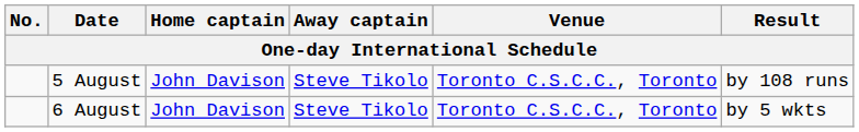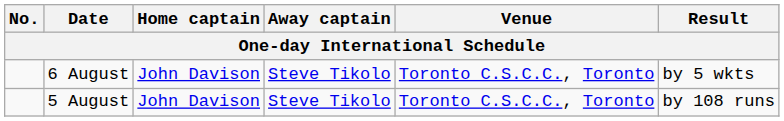 <table class="wikitable">
 <tr style="background:#efefef;">
 <th>No.</th>
 <th>Date</th>
 <th>Home captain</th>
 <th>Away captain</th>
 <th>Venue</th>
 <th>Result</th>
 </tr>
 <tr>
 <th colspan="6">One-day International Schedule</th>
 </tr>
 <tr>
 <td></td>
+<td>6 August</td>
+<td><a href='#'>John Davison</a></td>
+<td><a href='#'>Steve Tikolo</a></td>
+<td><a href='#'>Toronto C.S.C.C.</a>, <a href='#'>Toronto</a></td>
+<td> by 5 wkts</td>
+</tr>
+<tr>
+<td></td>
 <td>5 August</td>
 <td><a href='#'>John Davison</a></td>
 <td><a href='#'>Steve Tikolo</a></td>
 <td><a href='#'>Toronto C.S.C.C.</a>, <a href='#'>Toronto</a></td>
 <td> by 108 runs</td>
 </tr>
-<tr>
-<td></td>
-<td>6 August</td>
-<td><a href='#'>John Davison</a></td>
-<td><a href='#'>Steve Tikolo</a></td>
-<td><a href='#'>Toronto C.S.C.C.</a>, <a href='#'>Toronto</a></td>
-<td> by 5 wkts</td>
-</tr>
 </table>
